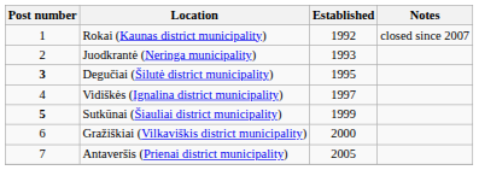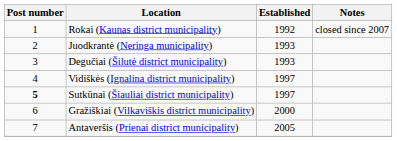 <table class="wikitable">
 <tr>
 <th>Post number</th>
 <th>Location</th>
 <th>Established</th>
 <th>Notes</th>
 </tr>
 <tr>
 <td style="text-align:center;">1</td>
 <td>Rokai (<a href='#'>Kaunas district municipality</a>)</td>
 <td style="text-align:center;">1992</td>
 <td>closed since 2007</td>
 </tr>
 <tr>
 <td style="text-align:center;">2</td>
 <td>Juodkrantė (<a href='#'>Neringa municipality</a>)</td>
 <td style="text-align:center;">1993</td>
 <td></td>
 </tr>
 <tr>
-<td style="text-align:center;"><strong>3</strong></td>
+<td style="text-align:center;">3</td>
 <td>Degučiai (<a href='#'>Šilutė district municipality</a>)</td>
-<td style="text-align:center;">1995</td>
+<td style="text-align:center;">1993</td>
 <td></td>
 </tr>
 <tr>
 <td style="text-align:center;">4</td>
 <td>Vidiškės (<a href='#'>Ignalina district municipality</a>)</td>
 <td style="text-align:center;">1997</td>
 <td></td>
 </tr>
 <tr>
 <td style="text-align:center;"><strong>5</strong></td>
 <td>Sutkūnai (<a href='#'>Šiauliai district municipality</a>)</td>
-<td style="text-align:center;">1999</td>
+<td style="text-align:center;">1997</td>
 <td></td>
 </tr>
 <tr>
 <td style="text-align:center;">6</td>
 <td>Gražiškiai (<a href='#'>Vilkaviškis district municipality</a>)</td>
 <td style="text-align:center;">2000</td>
 <td></td>
 </tr>
 <tr>
 <td style="text-align:center;">7</td>
 <td>Antaveršis (<a href='#'>Prienai district municipality</a>)</td>
 <td style="text-align:center;">2005</td>
 <td></td>
 </tr>
 <tr>
 </tr>
 </table>
